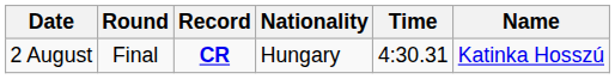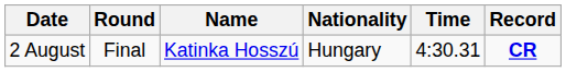 <table class="wikitable" style="text-align:center">
 <tr>
 <th>Date</th>
 <th>Round</th>
-<th>Record</th>
+<th>Name</th>
 <th>Nationality</th>
 <th>Time</th>
-<th>Name</th>
+<th>Record</th>
 </tr>
 <tr>
 <td>2 August</td>
 <td>Final</td>
-<td><strong><a href='#'>CR</a></strong></td>
+<td align="left"><a href='#'>Katinka Hosszú</a></td>
 <td align="left"> Hungary</td>
 <td>4:30.31</td>
-<td align="left"><a href='#'>Katinka Hosszú</a></td>
+<td><strong><a href='#'>CR</a></strong></td>
 </tr>
 </table>
